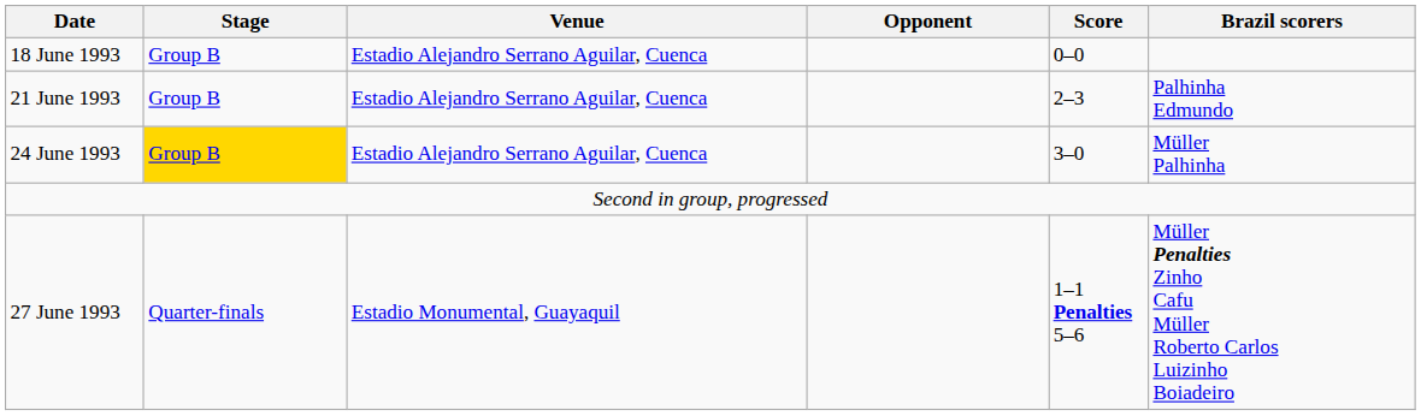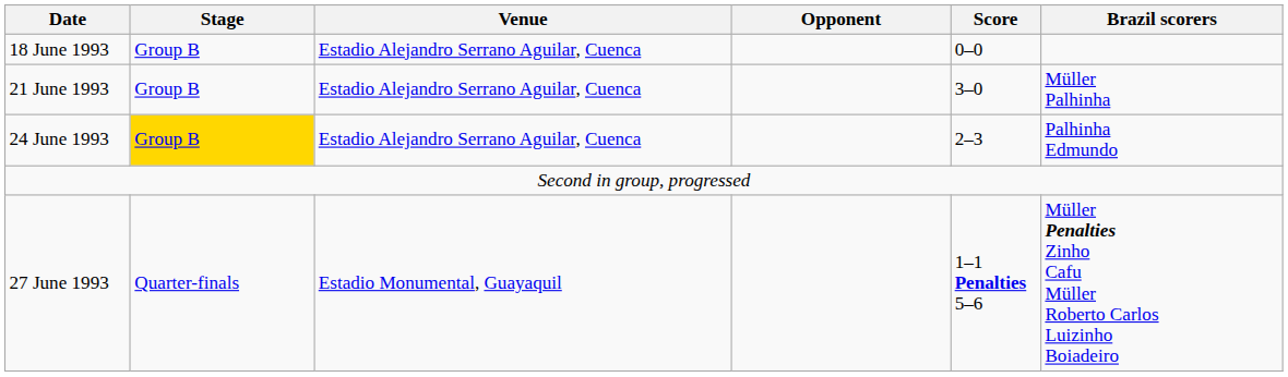 <table class="wikitable">
 <tr>
 <th width=100px>Date</th>
 <th width=150px>Stage</th>
 <th width=350px>Venue</th>
 <th width=180px>Opponent</th>
 <th width=70px>Score</th>
 <th width=200px>Brazil scorers</th>
 </tr>
 <tr>
 <td>18 June 1993</td>
 <td><a href='#'>Group B</a></td>
 <td><a href='#'>Estadio Alejandro Serrano Aguilar</a>, <a href='#'>Cuenca</a></td>
 <td></td>
 <td>0–0</td>
 <td></td>
 </tr>
 <tr>
 <td>21 June 1993</td>
 <td><a href='#'>Group B</a></td>
 <td><a href='#'>Estadio Alejandro Serrano Aguilar</a>, <a href='#'>Cuenca</a></td>
 <td></td>
-<td>2–3</td>
-<td><a href='#'>Palhinha</a>  <br> <a href='#'>Edmundo</a> </td>
+<td>3–0</td>
+<td><a href='#'>Müller</a>  <br> <a href='#'>Palhinha</a> </td>
 </tr>
 <tr>
 <td>24 June 1993</td>
 <td style="background: gold;"><a href='#'>Group B</a></td>
 <td><a href='#'>Estadio Alejandro Serrano Aguilar</a>, <a href='#'>Cuenca</a></td>
 <td></td>
-<td>3–0</td>
-<td><a href='#'>Müller</a>  <br> <a href='#'>Palhinha</a> </td>
+<td>2–3</td>
+<td><a href='#'>Palhinha</a>  <br> <a href='#'>Edmundo</a> </td>
 </tr>
 <tr>
 <td colspan="6" style="text-align:center;"><em>Second in group, progressed</em></td>
 </tr>
 <tr>
 <td>27 June 1993</td>
 <td><a href='#'>Quarter-finals</a></td>
 <td><a href='#'>Estadio Monumental</a>, <a href='#'>Guayaquil</a></td>
 <td></td>
 <td>1–1 <br> <strong><a href='#'>Penalties</a></strong> <br> 5–6</td>
 <td><a href='#'>Müller</a>  <br> <strong><em>Penalties</em></strong> <br> <a href='#'>Zinho</a>  <br> <a href='#'>Cafu</a>  <br> <a href='#'>Müller</a>  <br> <a href='#'>Roberto Carlos</a>  <br> <a href='#'>Luizinho</a>  <br> <a href='#'>Boiadeiro</a> </td>
 </tr>
 </table>
